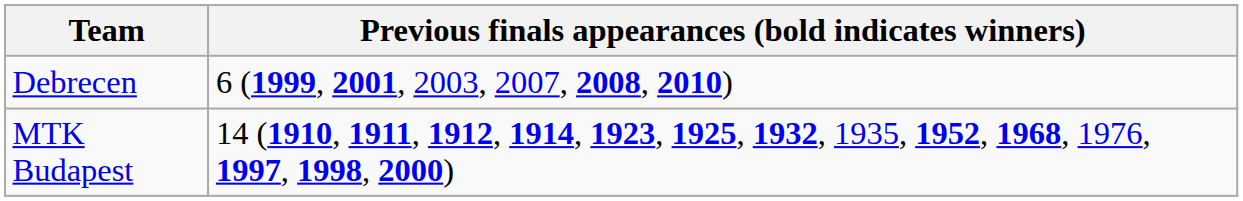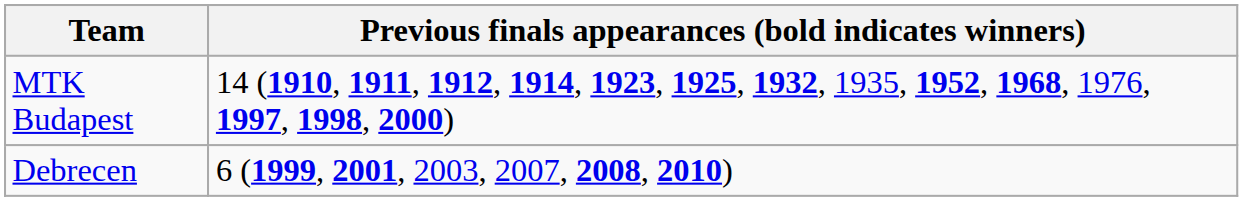 <table class="wikitable">
 <tr>
 <th>Team</th>
 <th>Previous finals appearances (bold indicates winners)</th>
 </tr>
 <tr>
+<td><a href='#'>MTK Budapest</a></td>
+<td>14 (<strong><a href='#'>1910</a></strong>, <strong><a href='#'>1911</a></strong>, <strong><a href='#'>1912</a></strong>, <strong><a href='#'>1914</a></strong>, <strong><a href='#'>1923</a></strong>, <strong><a href='#'>1925</a></strong>, <strong><a href='#'>1932</a></strong>, <a href='#'>1935</a>, <strong><a href='#'>1952</a></strong>, <strong><a href='#'>1968</a></strong>, <a href='#'>1976</a>, <strong><a href='#'>1997</a></strong>, <strong><a href='#'>1998</a></strong>, <strong><a href='#'>2000</a></strong>)</td>
+</tr>
+<tr>
 <td><a href='#'>Debrecen</a></td>
 <td>6 (<strong><a href='#'>1999</a></strong>, <strong><a href='#'>2001</a></strong>, <a href='#'>2003</a>, <a href='#'>2007</a>, <strong><a href='#'>2008</a></strong>, <strong><a href='#'>2010</a></strong>)</td>
 </tr>
-<tr>
-<td><a href='#'>MTK Budapest</a></td>
-<td>14 (<strong><a href='#'>1910</a></strong>, <strong><a href='#'>1911</a></strong>, <strong><a href='#'>1912</a></strong>, <strong><a href='#'>1914</a></strong>, <strong><a href='#'>1923</a></strong>, <strong><a href='#'>1925</a></strong>, <strong><a href='#'>1932</a></strong>, <a href='#'>1935</a>, <strong><a href='#'>1952</a></strong>, <strong><a href='#'>1968</a></strong>, <a href='#'>1976</a>, <strong><a href='#'>1997</a></strong>, <strong><a href='#'>1998</a></strong>, <strong><a href='#'>2000</a></strong>)</td>
-</tr>
 </table>
